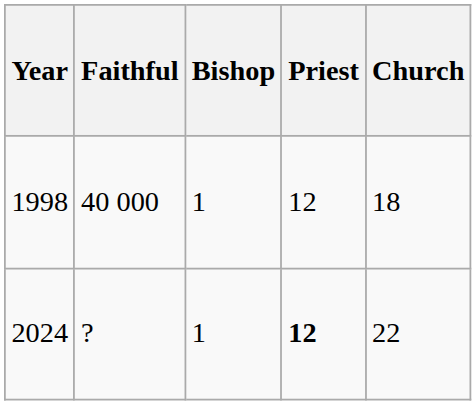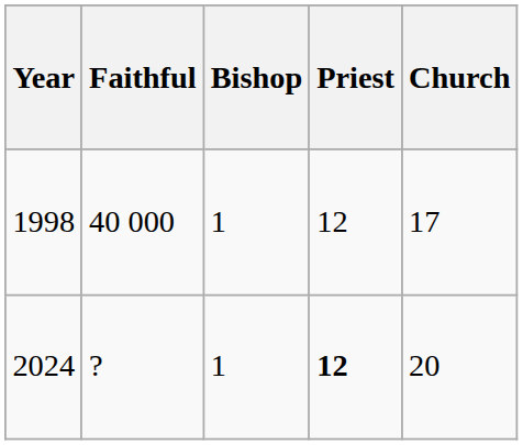 <table class=wikitable style=height:14em;>
 <tr>
 <th>Year</th>
 <th>Faithful</th>
 <th>Bishop</th>
 <th>Priest</th>
 <th>Church</th>
 </tr>
 <tr>
 <td>1998</td>
 <td>40 000</td>
 <td>1</td>
 <td>12</td>
-<td>18</td>
+<td>17</td>
 </tr>
 <tr>
 <td>2024</td>
 <td>?</td>
 <td>1</td>
 <td><strong>12</strong></td>
-<td>22</td>
+<td>20</td>
 </tr>
 </table>
